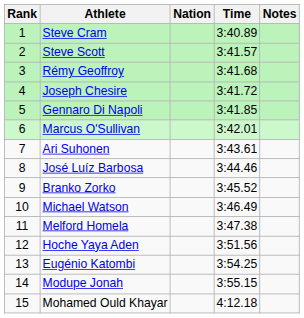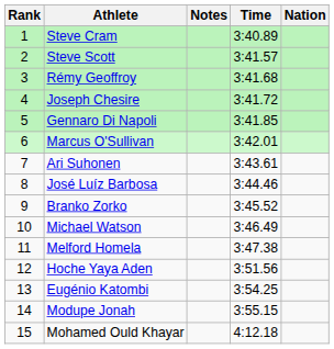 <table class="wikitable sortable" style="text-align:center">
 <tr>
 <th>Rank</th>
 <th>Athlete</th>
+<th>Notes</th>
+<th>Time</th>
 <th>Nation</th>
-<th>Time</th>
-<th>Notes</th>
 </tr>
 <tr bgcolor=bbf3bb>
 <td>1</td>
 <td align="left"><a href='#'>Steve Cram</a></td>
+<td></td>
+<td>3:40.89</td>
 <td align=left></td>
-<td>3:40.89</td>
-<td></td>
 </tr>
 <tr bgcolor=bbf3bb>
 <td>2</td>
 <td align="left"><a href='#'>Steve Scott</a></td>
+<td></td>
+<td>3:41.57</td>
 <td align=left></td>
-<td>3:41.57</td>
-<td></td>
 </tr>
 <tr bgcolor=bbf3bb>
 <td>3</td>
 <td align="left"><a href='#'>Rémy Geoffroy</a></td>
+<td></td>
+<td>3:41.68</td>
 <td align=left></td>
-<td>3:41.68</td>
-<td></td>
 </tr>
 <tr bgcolor=bbf3bb>
 <td>4</td>
 <td align="left"><a href='#'>Joseph Chesire</a></td>
+<td></td>
+<td>3:41.72</td>
 <td align=left></td>
-<td>3:41.72</td>
-<td></td>
 </tr>
 <tr bgcolor=bbf3bb>
 <td>5</td>
 <td align="left"><a href='#'>Gennaro Di Napoli</a></td>
+<td></td>
+<td>3:41.85</td>
 <td align=left></td>
-<td>3:41.85</td>
-<td></td>
 </tr>
 <tr bgcolor=ccf9cc>
 <td>6</td>
 <td align="left"><a href='#'>Marcus O'Sullivan</a></td>
+<td></td>
+<td>3:42.01</td>
 <td align=left></td>
-<td>3:42.01</td>
-<td></td>
 </tr>
 <tr>
 <td>7</td>
 <td align="left"><a href='#'>Ari Suhonen</a></td>
+<td></td>
+<td>3:43.61</td>
 <td align=left></td>
-<td>3:43.61</td>
-<td></td>
 </tr>
 <tr>
 <td>8</td>
 <td align="left"><a href='#'>José Luíz Barbosa</a></td>
+<td></td>
+<td>3:44.46</td>
 <td align=left></td>
-<td>3:44.46</td>
-<td></td>
 </tr>
 <tr>
 <td>9</td>
 <td align="left"><a href='#'>Branko Zorko</a></td>
+<td></td>
+<td>3:45.52</td>
 <td align=left></td>
-<td>3:45.52</td>
-<td></td>
 </tr>
 <tr>
 <td>10</td>
 <td align="left"><a href='#'>Michael Watson</a></td>
+<td></td>
+<td>3:46.49</td>
 <td align=left></td>
-<td>3:46.49</td>
-<td></td>
 </tr>
 <tr>
 <td>11</td>
 <td align="left"><a href='#'>Melford Homela</a></td>
+<td></td>
+<td>3:47.38</td>
 <td align=left></td>
-<td>3:47.38</td>
-<td></td>
 </tr>
 <tr>
 <td>12</td>
 <td align="left"><a href='#'>Hoche Yaya Aden</a></td>
+<td></td>
+<td>3:51.56</td>
 <td align=left></td>
-<td>3:51.56</td>
-<td></td>
 </tr>
 <tr>
 <td>13</td>
 <td align="left"><a href='#'>Eugénio Katombi</a></td>
+<td></td>
+<td>3:54.25</td>
 <td align=left></td>
-<td>3:54.25</td>
-<td></td>
 </tr>
 <tr>
 <td>14</td>
 <td align="left"><a href='#'>Modupe Jonah</a></td>
+<td></td>
+<td>3:55.15</td>
 <td align=left></td>
-<td>3:55.15</td>
-<td></td>
 </tr>
 <tr>
 <td>15</td>
 <td align="left">Mohamed Ould Khayar</td>
+<td></td>
+<td>4:12.18</td>
 <td align=left></td>
-<td>4:12.18</td>
-<td></td>
 </tr>
 </table>
